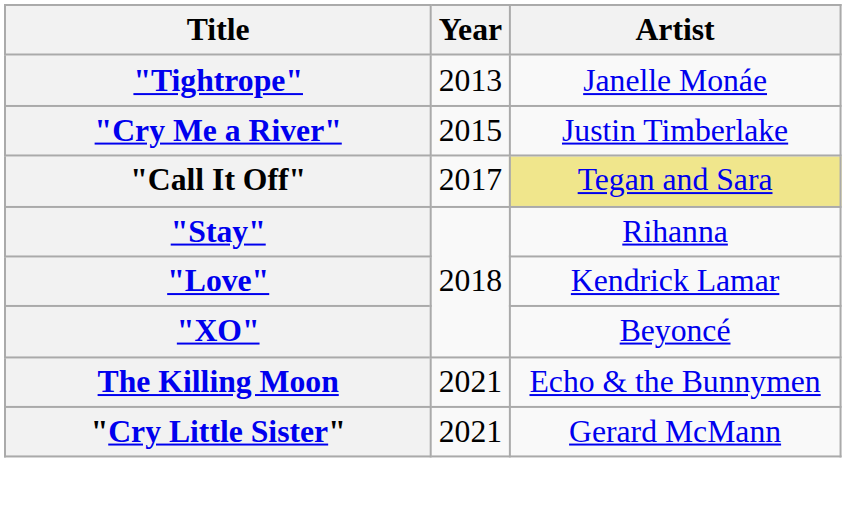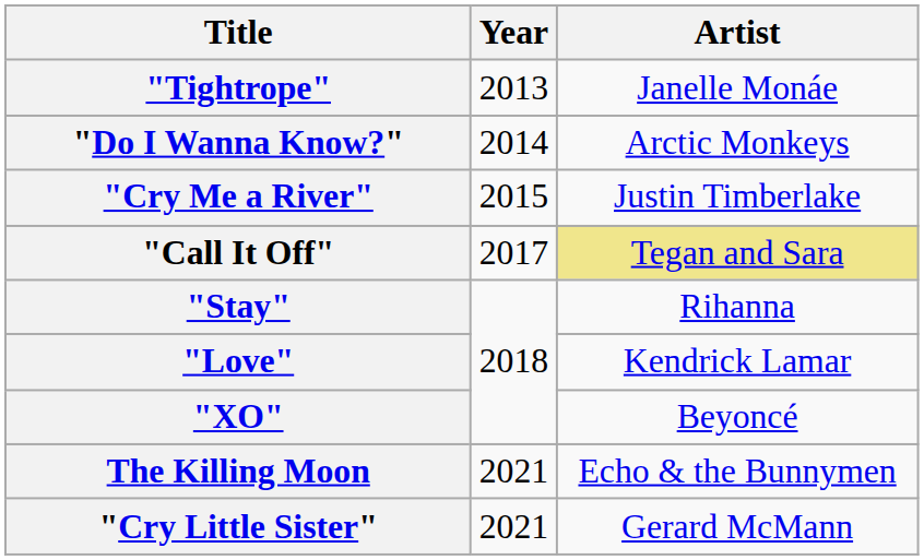 <table class="wikitable plainrowheaders" style="text-align:center;">
 <tr>
 <th scope="col" style="width:13em;">Title</th>
 <th scope="col">Year</th>
 <th scope="col" style="width:10em;">Artist</th>
 </tr>
 <tr>
 <th scope="row"><a href='#'>"Tightrope"</a></th>
 <td>2013</td>
 <td><a href='#'>Janelle Monáe</a></td>
+</tr>
+<tr>
+<th scope="row">"<a href='#'>Do I Wanna Know?</a>"</th>
+<td>2014</td>
+<td><a href='#'>Arctic Monkeys</a></td>
 </tr>
 <tr>
 <th scope="row"><a href='#'>"Cry Me a River"</a></th>
 <td>2015</td>
 <td><a href='#'>Justin Timberlake</a></td>
 </tr>
 <tr>
 <th scope="row">"Call It Off"</th>
 <td>2017</td>
 <td style="background: khaki;"><a href='#'>Tegan and Sara</a></td>
 </tr>
 <tr>
 <th scope="row"><a href='#'>"Stay"</a></th>
 <td rowspan="3">2018</td>
 <td><a href='#'>Rihanna</a></td>
 </tr>
 <tr>
 <th scope="row"><a href='#'>"Love"</a></th>
 <td><a href='#'>Kendrick Lamar</a></td>
 </tr>
 <tr>
 <th scope="row"><a href='#'>"XO"</a></th>
 <td><a href='#'>Beyoncé</a></td>
 </tr>
 <tr>
 <th scope="row"><a href='#'>The Killing Moon</a></th>
 <td>2021</td>
 <td><a href='#'>Echo & the Bunnymen</a></td>
 </tr>
 <tr>
 <th scope="row">"<a href='#'>Cry Little Sister</a>"</th>
 <td>2021</td>
 <td><a href='#'>Gerard McMann</a></td>
 </tr>
 </table>
